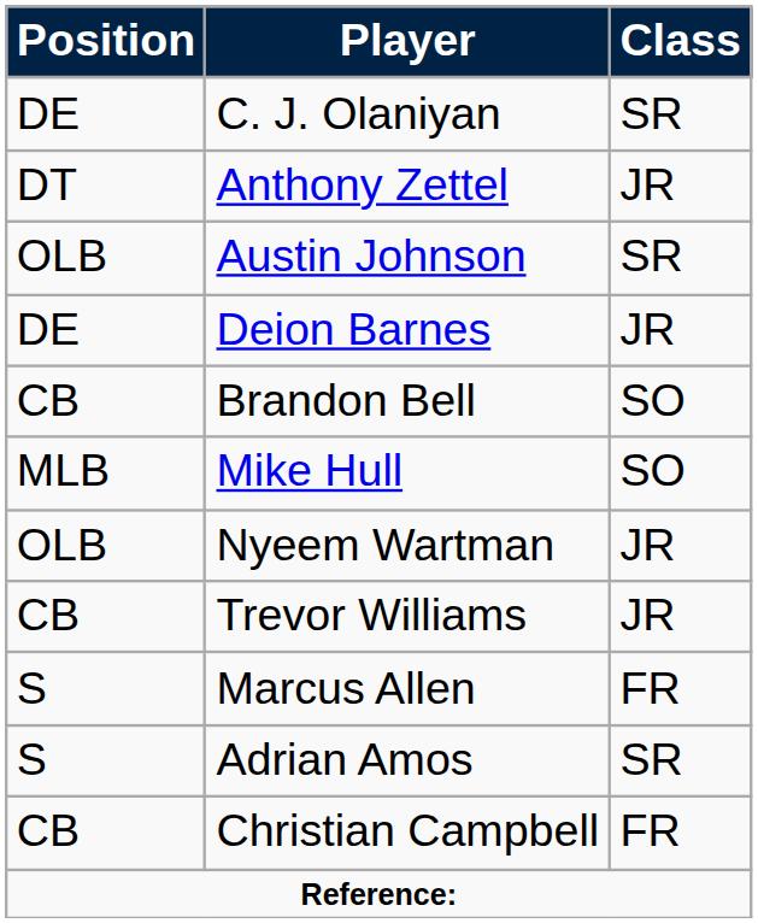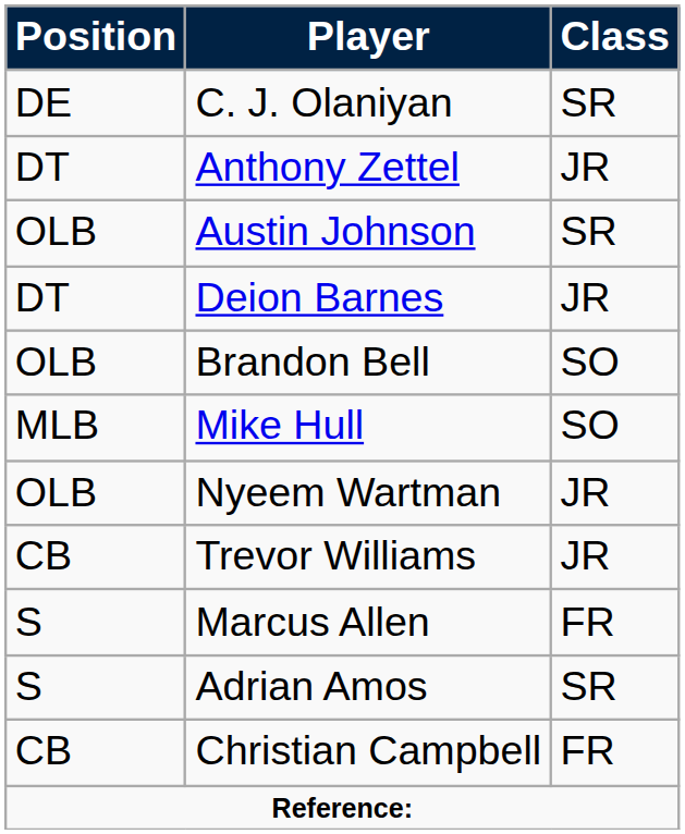 <table class="wikitable">
 <tr>
 <th style="background:#024; color:#fff;">Position</th>
 <th style="background:#024; color:#fff;">Player</th>
 <th style="background:#024; color:#fff;">Class</th>
 </tr>
 <tr>
 <td>DE</td>
 <td>C. J. Olaniyan</td>
 <td>SR</td>
 </tr>
 <tr>
 <td>DT</td>
 <td><a href='#'>Anthony Zettel</a></td>
 <td>JR</td>
 </tr>
 <tr>
 <td>OLB</td>
 <td><a href='#'>Austin Johnson</a></td>
 <td>SR</td>
 </tr>
 <tr>
-<td>DE</td>
+<td>DT</td>
 <td><a href='#'>Deion Barnes</a></td>
 <td>JR</td>
 </tr>
 <tr>
-<td>CB</td>
+<td>OLB</td>
 <td>Brandon Bell</td>
 <td>SO</td>
 </tr>
 <tr>
 <td>MLB</td>
 <td><a href='#'>Mike Hull</a></td>
 <td>SO</td>
 </tr>
 <tr>
 <td>OLB</td>
 <td>Nyeem Wartman</td>
 <td>JR</td>
 </tr>
 <tr>
 <td>CB</td>
 <td>Trevor Williams</td>
 <td>JR</td>
 </tr>
 <tr>
 <td>S</td>
 <td>Marcus Allen</td>
 <td>FR</td>
 </tr>
 <tr>
 <td>S</td>
 <td>Adrian Amos</td>
 <td>SR</td>
 </tr>
 <tr>
 <td>CB</td>
 <td>Christian Campbell</td>
 <td>FR</td>
 </tr>
 <tr>
 <td colspan="3" style="font-size:8pt; text-align:center;"><strong>Reference:</strong></td>
 </tr>
 </table>
